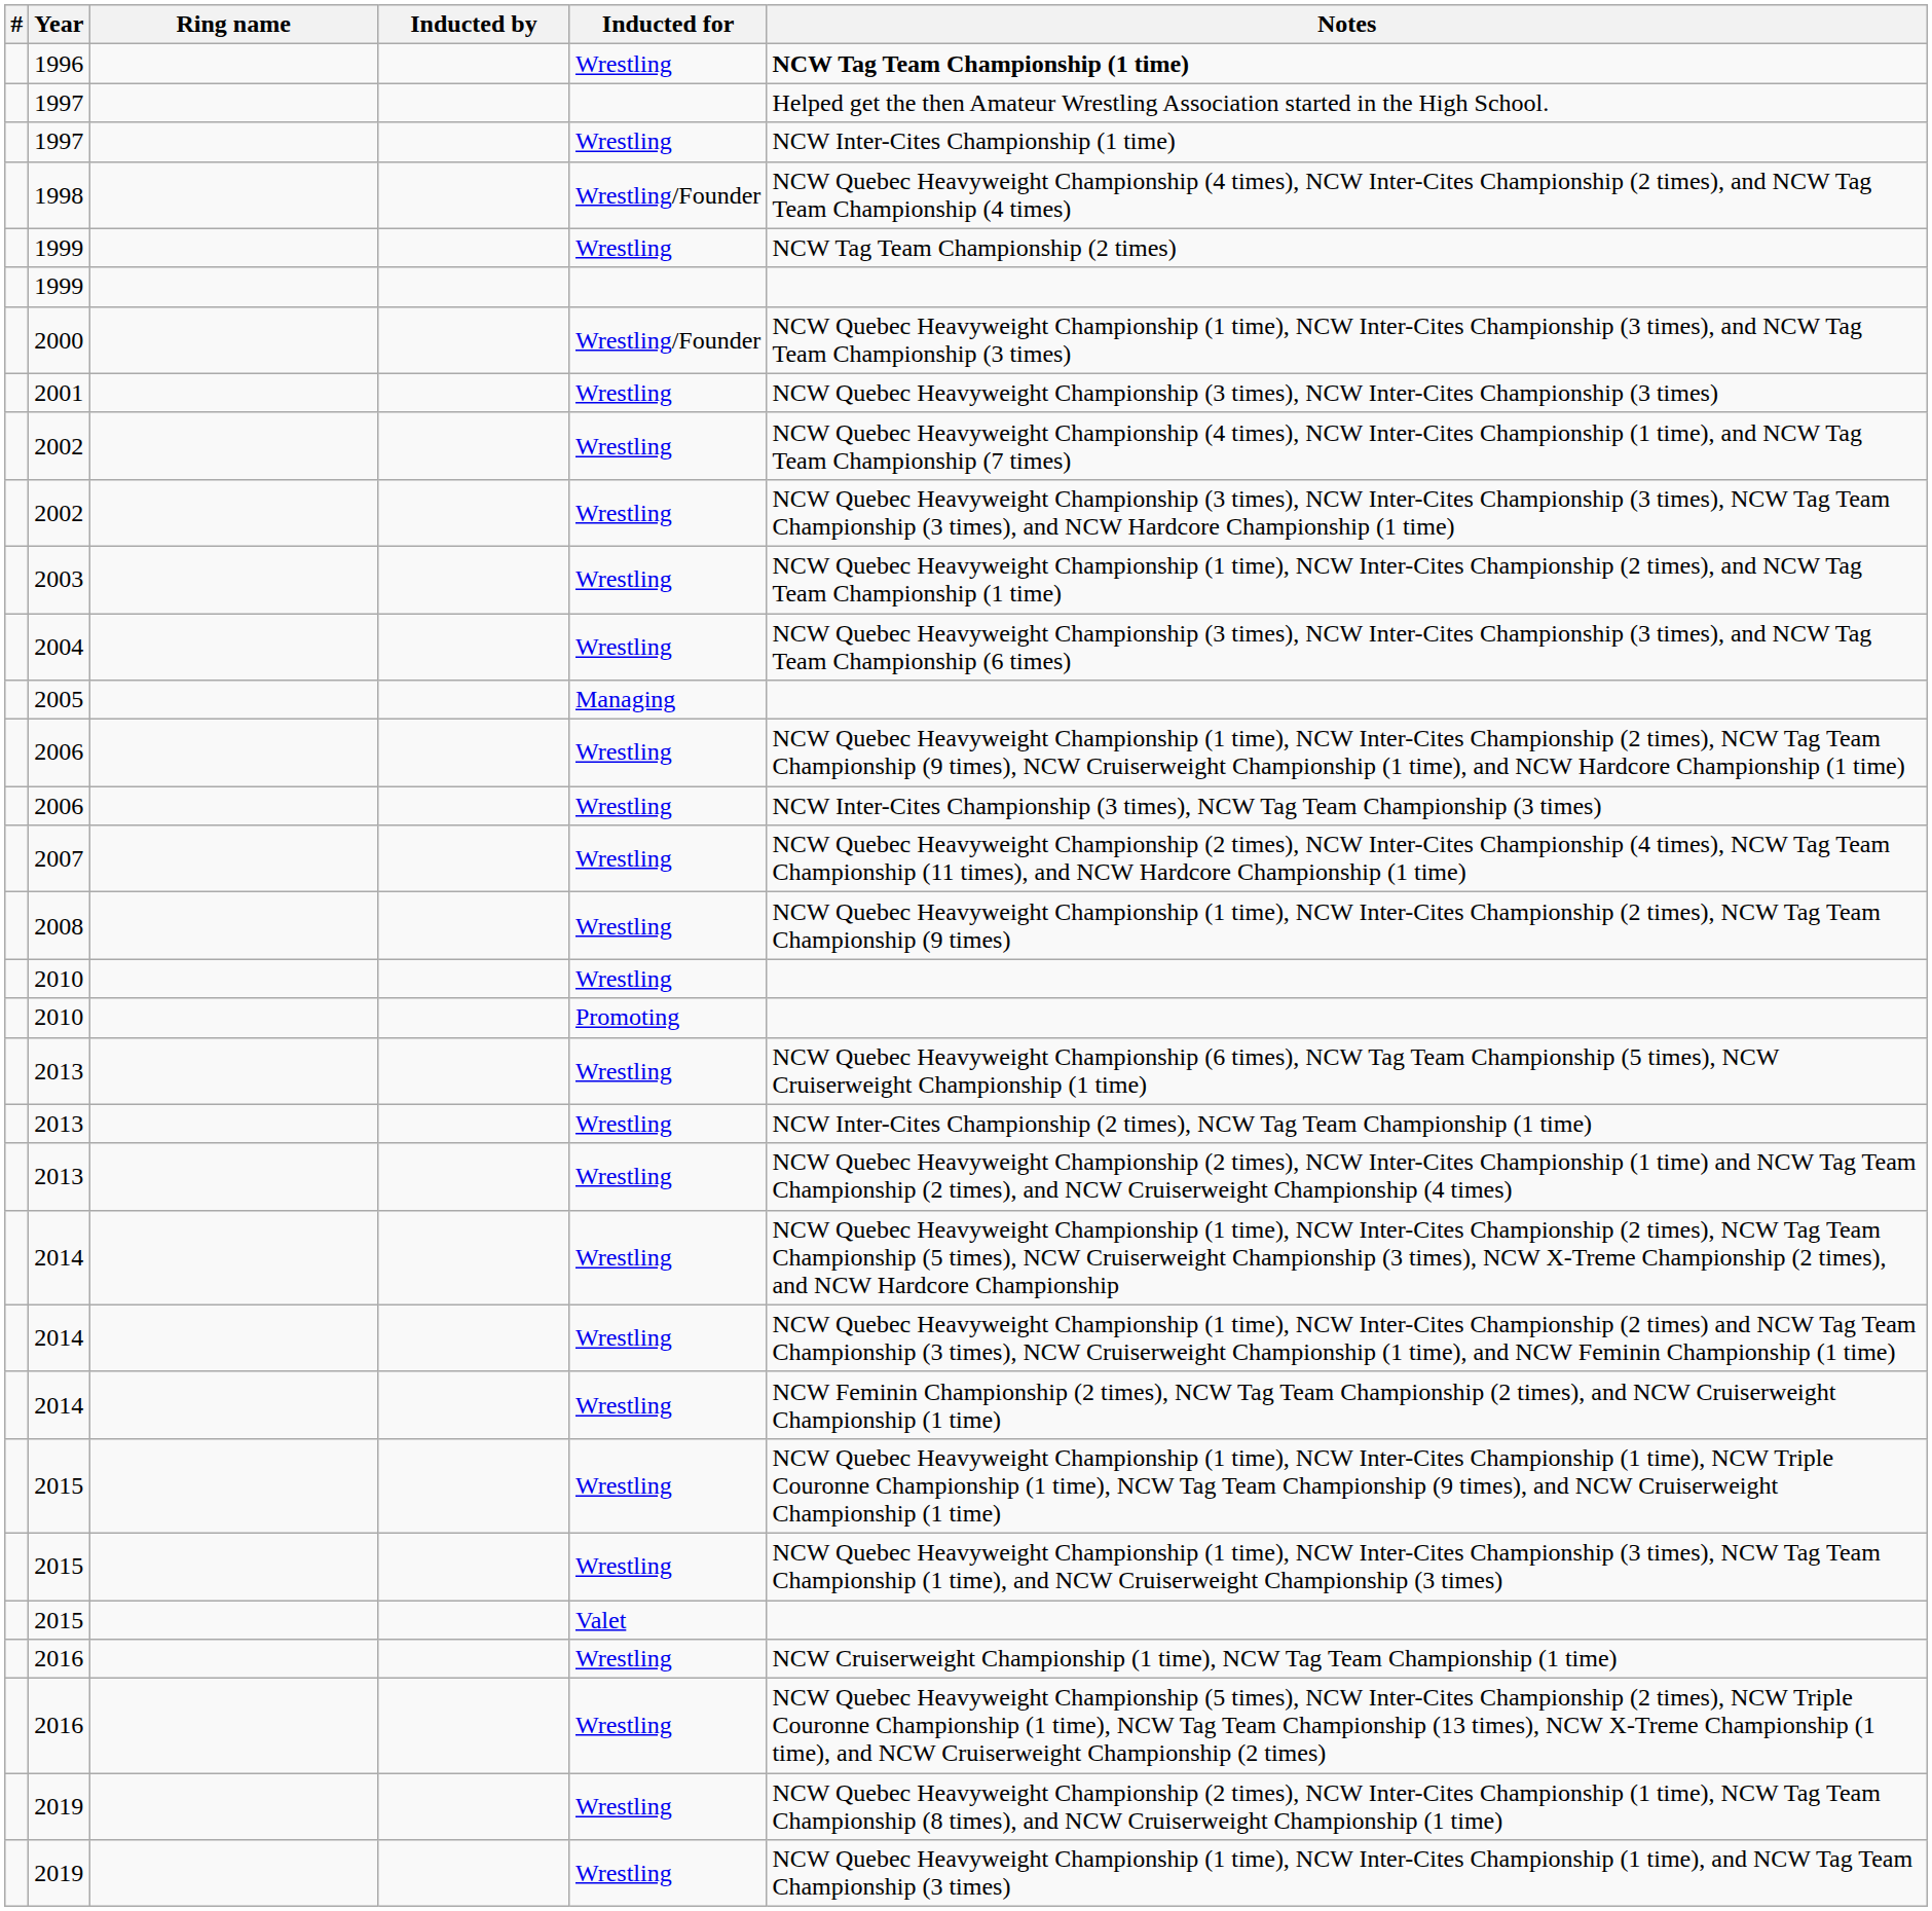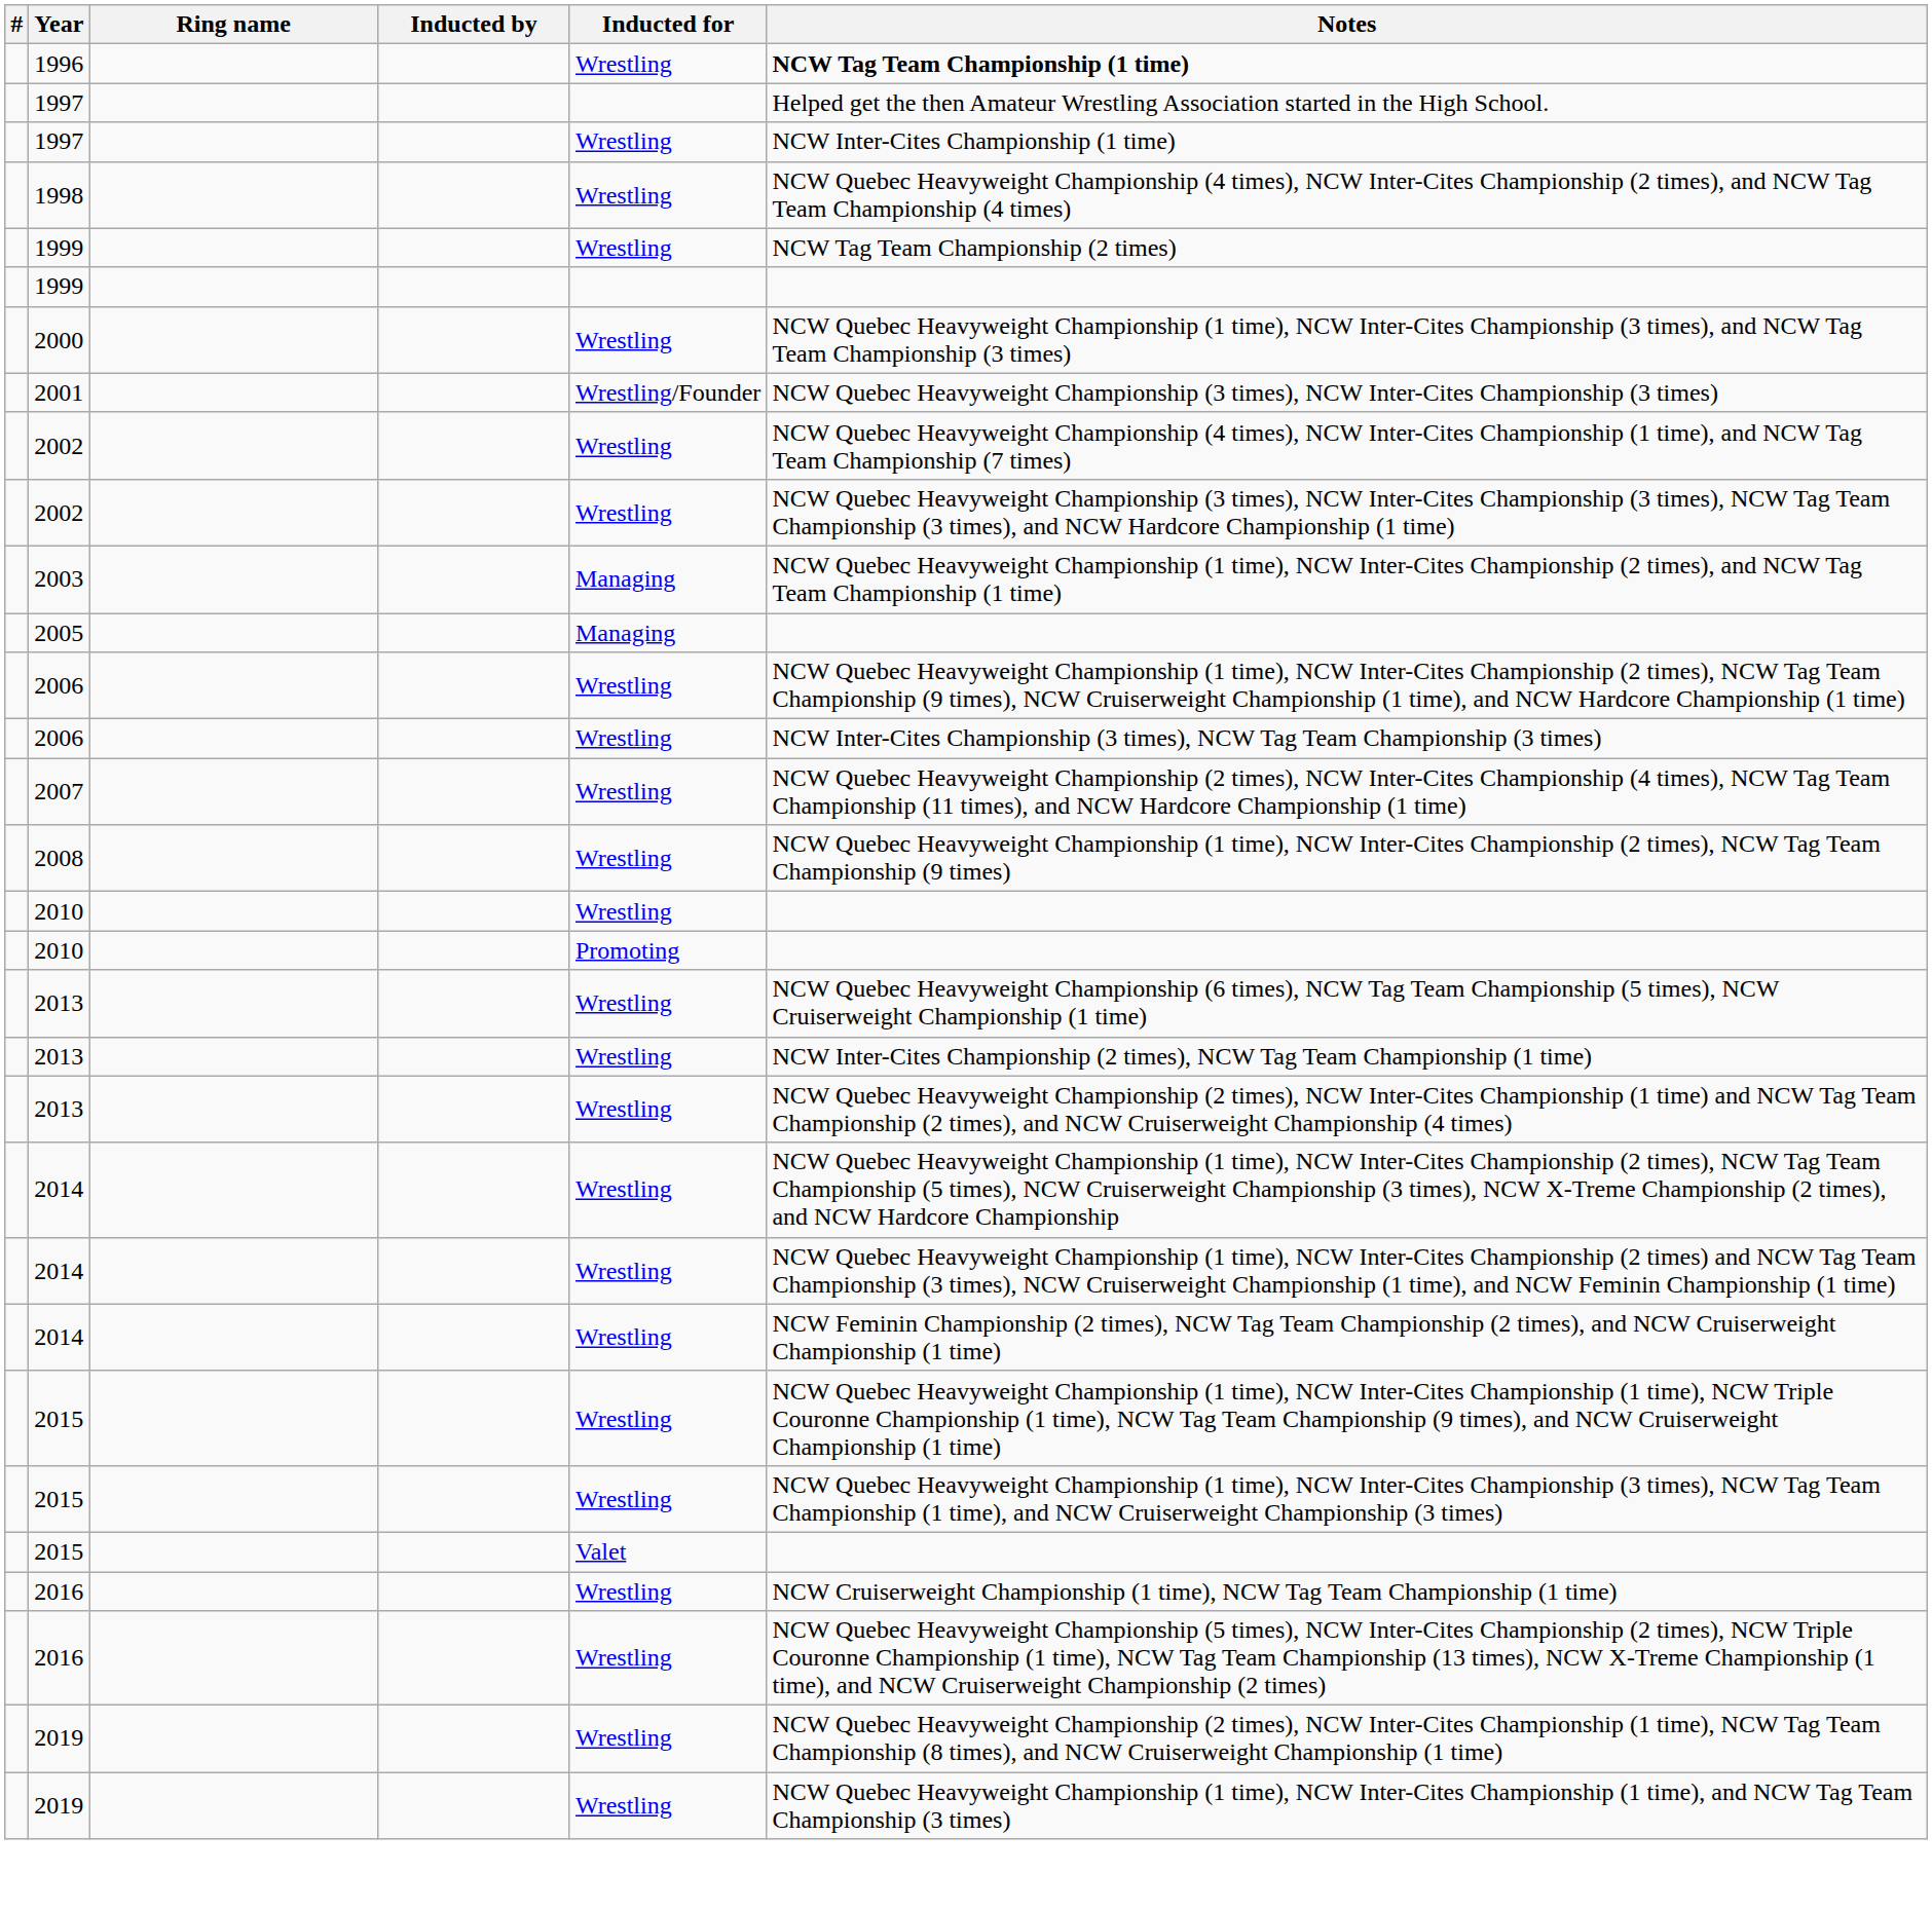 <table class="wikitable sortable" style="font-size: 100%">
 <tr>
 <th width="1%">#</th>
 <th width="1%"><strong>Year</strong></th>
 <th width="15%"><strong>Ring name</strong><br></th>
 <th width="10%"><strong>Inducted by</strong></th>
 <th width="10%"><strong>Inducted for</strong></th>
 <th class="unsortable"><strong>Notes</strong></th>
 </tr>
 <tr>
 <td align="center"></td>
 <td align="center">1996</td>
 <td></td>
 <td></td>
 <td><a href='#'>Wrestling</a></td>
 <td><strong>NCW Tag Team Championship (1 time)</strong></td>
 </tr>
 <tr>
 <td align="center"></td>
 <td align="center">1997</td>
 <td></td>
 <td></td>
 <td></td>
 <td>Helped get the then Amateur Wrestling Association started in the High School.</td>
 </tr>
 <tr>
 <td align="center"></td>
 <td align="center">1997</td>
 <td></td>
 <td></td>
 <td><a href='#'>Wrestling</a></td>
 <td>NCW Inter-Cites Championship (1 time)</td>
 </tr>
 <tr>
 <td align="center"></td>
 <td align="center">1998</td>
 <td></td>
 <td></td>
-<td><a href='#'>Wrestling</a>/Founder</td>
+<td><a href='#'>Wrestling</a></td>
 <td>NCW Quebec Heavyweight Championship (4 times), NCW Inter-Cites Championship (2 times), and NCW Tag Team Championship (4 times)</td>
 </tr>
 <tr>
 <td align="center"></td>
 <td align="center">1999</td>
 <td></td>
 <td></td>
 <td><a href='#'>Wrestling</a></td>
 <td>NCW Tag Team Championship (2 times)</td>
 </tr>
 <tr>
 <td align="center"></td>
 <td align="center">1999</td>
 <td></td>
 <td></td>
 <td></td>
 <td></td>
 </tr>
 <tr>
 <td align="center"></td>
 <td align="center">2000</td>
 <td></td>
 <td></td>
-<td><a href='#'>Wrestling</a>/Founder</td>
+<td><a href='#'>Wrestling</a></td>
 <td>NCW Quebec Heavyweight Championship (1 time), NCW Inter-Cites Championship (3 times), and NCW Tag Team Championship (3 times)</td>
 </tr>
 <tr>
 <td align="center"></td>
 <td align="center">2001</td>
 <td></td>
 <td></td>
-<td><a href='#'>Wrestling</a></td>
+<td><a href='#'>Wrestling</a>/Founder</td>
 <td>NCW Quebec Heavyweight Championship (3 times), NCW Inter-Cites Championship (3 times)</td>
 </tr>
 <tr>
 <td align="center"></td>
 <td align="center">2002</td>
 <td></td>
 <td></td>
 <td><a href='#'>Wrestling</a></td>
 <td>NCW Quebec Heavyweight Championship (4 times), NCW Inter-Cites Championship (1 time), and NCW Tag Team Championship (7 times)</td>
 </tr>
 <tr>
 <td align="center"></td>
 <td align="center">2002</td>
 <td></td>
 <td></td>
 <td><a href='#'>Wrestling</a></td>
 <td>NCW Quebec Heavyweight Championship (3 times), NCW Inter-Cites Championship (3 times), NCW Tag Team Championship (3 times), and NCW Hardcore Championship (1 time)</td>
 </tr>
 <tr>
 <td align="center"></td>
 <td align="center">2003</td>
 <td></td>
 <td></td>
-<td><a href='#'>Wrestling</a></td>
+<td><a href='#'>Managing</a></td>
 <td>NCW Quebec Heavyweight Championship (1 time), NCW Inter-Cites Championship (2 times), and NCW Tag Team Championship (1 time)</td>
-</tr>
-<tr>
-<td align="center"></td>
-<td align="center">2004</td>
-<td><br></td>
-<td></td>
-<td><a href='#'>Wrestling</a></td>
-<td>NCW Quebec Heavyweight Championship (3 times), NCW Inter-Cites Championship (3 times), and NCW Tag Team Championship (6 times)</td>
 </tr>
 <tr>
 <td align="center"></td>
 <td align="center">2005</td>
 <td></td>
 <td></td>
 <td><a href='#'>Managing</a></td>
 <td></td>
 </tr>
 <tr>
 <td align="center"></td>
 <td align="center">2006</td>
 <td></td>
 <td></td>
 <td><a href='#'>Wrestling</a></td>
 <td>NCW Quebec Heavyweight Championship (1 time), NCW Inter-Cites Championship (2 times), NCW Tag Team Championship (9 times), NCW Cruiserweight Championship (1 time), and NCW Hardcore Championship (1 time)</td>
 </tr>
 <tr>
 <td align="center"></td>
 <td align="center">2006</td>
 <td></td>
 <td></td>
 <td><a href='#'>Wrestling</a></td>
 <td>NCW Inter-Cites Championship (3 times), NCW Tag Team Championship (3 times)</td>
 </tr>
 <tr>
 <td align="center"></td>
 <td align="center">2007</td>
 <td></td>
 <td></td>
 <td><a href='#'>Wrestling</a></td>
 <td>NCW Quebec Heavyweight Championship (2 times), NCW Inter-Cites Championship (4 times), NCW Tag Team Championship (11 times), and NCW Hardcore Championship (1 time)</td>
 </tr>
 <tr>
 <td align="center"></td>
 <td align="center">2008</td>
 <td></td>
 <td></td>
 <td><a href='#'>Wrestling</a></td>
 <td>NCW Quebec Heavyweight Championship (1 time), NCW Inter-Cites Championship (2 times), NCW Tag Team Championship (9 times)</td>
 </tr>
 <tr>
 <td align="center"></td>
 <td align="center">2010</td>
 <td></td>
 <td></td>
 <td><a href='#'>Wrestling</a></td>
 <td></td>
 </tr>
 <tr>
 <td align="center"></td>
 <td align="center">2010</td>
 <td></td>
 <td></td>
 <td><a href='#'>Promoting</a></td>
 <td></td>
 </tr>
 <tr>
 <td align="center"></td>
 <td align="center">2013</td>
 <td></td>
 <td></td>
 <td><a href='#'>Wrestling</a></td>
 <td>NCW Quebec Heavyweight Championship (6 times), NCW Tag Team Championship (5 times), NCW Cruiserweight Championship (1 time)</td>
 </tr>
 <tr>
 <td align="center"></td>
 <td align="center">2013</td>
 <td></td>
 <td></td>
 <td><a href='#'>Wrestling</a></td>
 <td>NCW Inter-Cites Championship (2 times), NCW Tag Team Championship (1 time)</td>
 </tr>
 <tr>
 <td align="center"></td>
 <td align="center">2013</td>
 <td></td>
 <td></td>
 <td><a href='#'>Wrestling</a></td>
 <td>NCW Quebec Heavyweight Championship (2 times), NCW Inter-Cites Championship (1 time) and NCW Tag Team Championship (2 times), and NCW Cruiserweight Championship (4 times)</td>
 </tr>
 <tr>
 <td align="center"></td>
 <td align="center">2014</td>
 <td><br></td>
 <td></td>
 <td><a href='#'>Wrestling</a></td>
 <td>NCW Quebec Heavyweight Championship (1 time), NCW Inter-Cites Championship (2 times), NCW Tag Team Championship (5 times), NCW Cruiserweight Championship (3 times), NCW X-Treme Championship (2 times), and NCW Hardcore Championship</td>
 </tr>
 <tr>
 <td align="center"></td>
 <td align="center">2014</td>
 <td><br></td>
 <td></td>
 <td><a href='#'>Wrestling</a></td>
 <td>NCW Quebec Heavyweight Championship (1 time), NCW Inter-Cites Championship (2 times) and NCW Tag Team Championship (3 times), NCW Cruiserweight Championship (1 time), and NCW Feminin Championship (1 time)</td>
 </tr>
 <tr>
 <td align="center"></td>
 <td align="center">2014</td>
 <td><br></td>
 <td></td>
 <td><a href='#'>Wrestling</a></td>
 <td>NCW Feminin Championship (2 times), NCW Tag Team Championship (2 times), and NCW Cruiserweight Championship (1 time)</td>
 </tr>
 <tr>
 <td align="center"></td>
 <td align="center">2015</td>
 <td></td>
 <td></td>
 <td><a href='#'>Wrestling</a></td>
 <td>NCW Quebec Heavyweight Championship (1 time), NCW Inter-Cites Championship (1 time), NCW Triple Couronne Championship (1 time), NCW Tag Team Championship (9 times), and NCW Cruiserweight Championship (1 time)</td>
 </tr>
 <tr>
 <td align="center"></td>
 <td align="center">2015</td>
 <td></td>
 <td></td>
 <td><a href='#'>Wrestling</a></td>
 <td>NCW Quebec Heavyweight Championship (1 time), NCW Inter-Cites Championship (3 times), NCW Tag Team Championship (1 time), and NCW Cruiserweight Championship (3 times)</td>
 </tr>
 <tr>
 <td align="center"></td>
 <td align="center">2015</td>
 <td></td>
 <td></td>
 <td><a href='#'>Valet</a></td>
 <td></td>
 </tr>
 <tr>
 <td align="center"></td>
 <td align="center">2016</td>
 <td><br></td>
 <td></td>
 <td><a href='#'>Wrestling</a></td>
 <td>NCW Cruiserweight Championship (1 time), NCW Tag Team Championship (1 time)</td>
 </tr>
 <tr>
 <td align="center"></td>
 <td align="center">2016</td>
 <td><br></td>
 <td></td>
 <td><a href='#'>Wrestling</a></td>
 <td>NCW Quebec Heavyweight Championship (5 times), NCW Inter-Cites Championship (2 times), NCW Triple Couronne Championship (1 time), NCW Tag Team Championship (13 times), NCW X-Treme Championship (1 time), and NCW Cruiserweight Championship (2 times)</td>
 </tr>
 <tr>
 <td align="center"></td>
 <td align="center">2019</td>
 <td><br></td>
 <td></td>
 <td><a href='#'>Wrestling</a></td>
 <td>NCW Quebec Heavyweight Championship (2 times), NCW Inter-Cites Championship (1 time), NCW Tag Team Championship (8 times), and NCW Cruiserweight Championship (1 time)</td>
 </tr>
 <tr>
 <td align="center"></td>
 <td align="center">2019</td>
 <td><br></td>
 <td></td>
 <td><a href='#'>Wrestling</a></td>
 <td>NCW Quebec Heavyweight Championship (1 time), NCW Inter-Cites Championship (1 time), and NCW Tag Team Championship (3 times)</td>
 </tr>
 </table>
